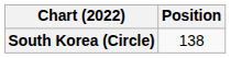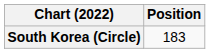 <table class="wikitable sortable plainrowheaders" style="text-align:center">
 <tr>
 <th scope="col">Chart (2022)</th>
 <th scope="col">Position</th>
 </tr>
 <tr>
 <th scope="row">South Korea (Circle)</th>
-<td>138</td>
+<td>183</td>
 </tr>
 </table>
